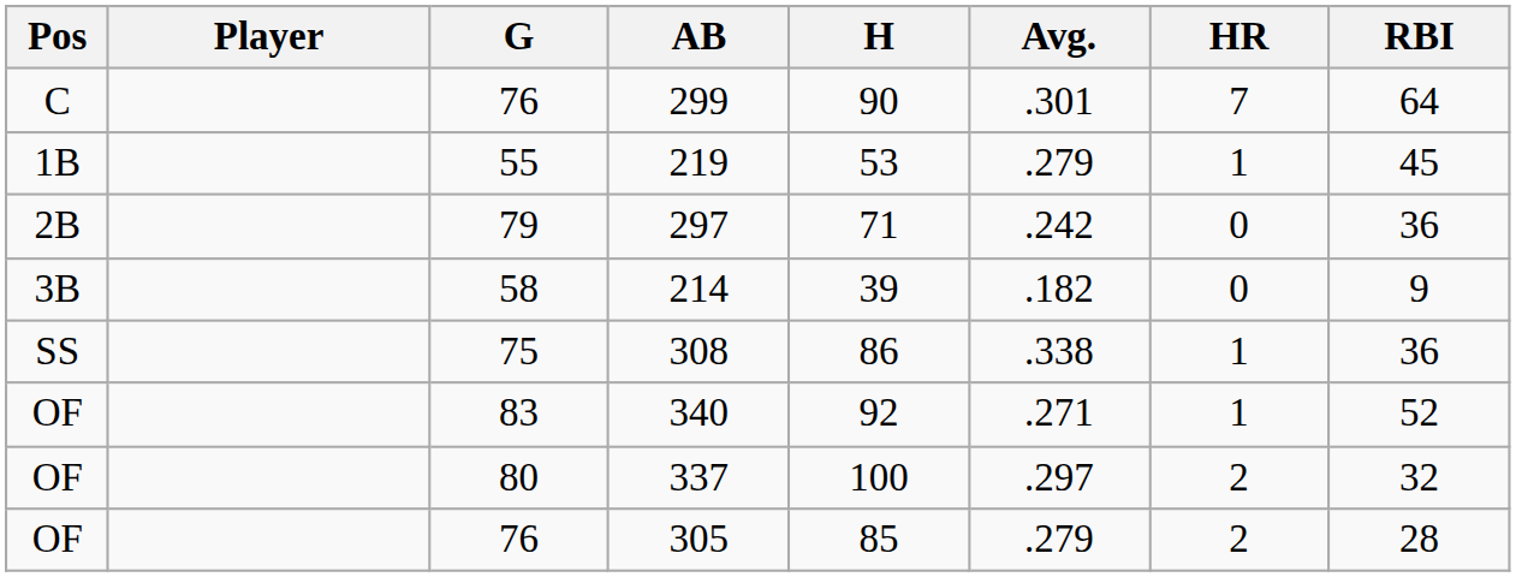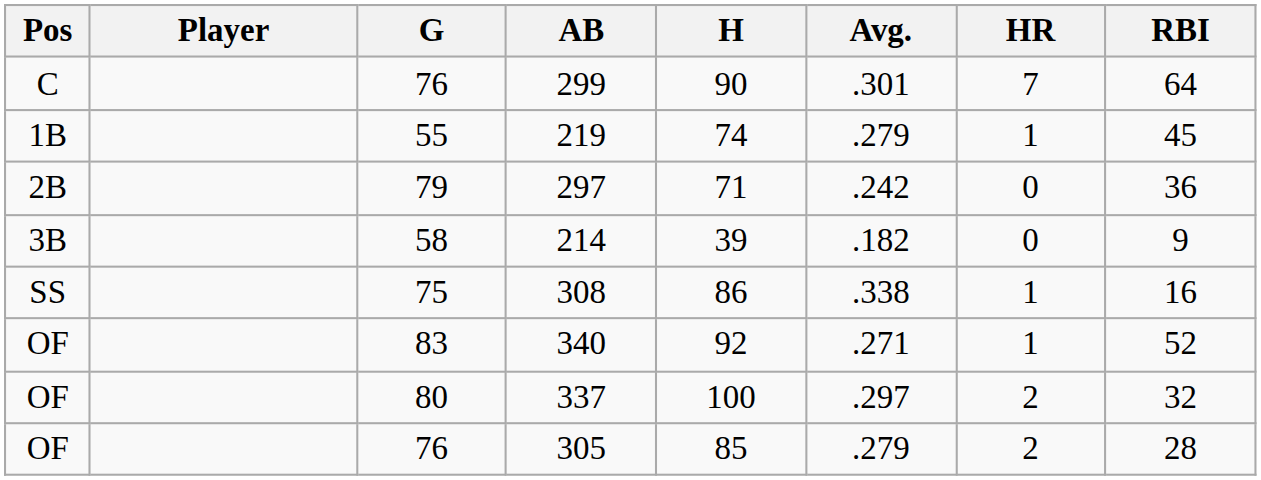 <table class="wikitable sortable">
 <tr>
 <th bgcolor="#DDDDFF" width="5%">Pos</th>
 <th bgcolor="#DDDDFF" width="16%">Player</th>
 <th bgcolor="#DDDDFF" width="9%">G</th>
 <th bgcolor="#DDDDFF" width="9%">AB</th>
 <th bgcolor="#DDDDFF" width="9%">H</th>
 <th bgcolor="#DDDDFF" width="9%">Avg.</th>
 <th bgcolor="#DDDDFF" width="9%">HR</th>
 <th bgcolor="#DDDDFF" width="9%">RBI</th>
 </tr>
 <tr align="center">
 <td>C</td>
 <td></td>
 <td>76</td>
 <td>299</td>
 <td>90</td>
 <td>.301</td>
 <td>7</td>
 <td>64</td>
 </tr>
 <tr align="center">
 <td>1B</td>
 <td></td>
 <td>55</td>
 <td>219</td>
-<td>53</td>
+<td>74</td>
 <td>.279</td>
 <td>1</td>
 <td>45</td>
 </tr>
 <tr align="center">
 <td>2B</td>
 <td></td>
 <td>79</td>
 <td>297</td>
 <td>71</td>
 <td>.242</td>
 <td>0</td>
 <td>36</td>
 </tr>
 <tr align="center">
 <td>3B</td>
 <td></td>
 <td>58</td>
 <td>214</td>
 <td>39</td>
 <td>.182</td>
 <td>0</td>
 <td>9</td>
 </tr>
 <tr align="center">
 <td>SS</td>
 <td></td>
 <td>75</td>
 <td>308</td>
 <td>86</td>
 <td>.338</td>
 <td>1</td>
-<td>36</td>
+<td>16</td>
 </tr>
 <tr align="center">
 <td>OF</td>
 <td></td>
 <td>83</td>
 <td>340</td>
 <td>92</td>
 <td>.271</td>
 <td>1</td>
 <td>52</td>
 </tr>
 <tr align="center">
 <td>OF</td>
 <td></td>
 <td>80</td>
 <td>337</td>
 <td>100</td>
 <td>.297</td>
 <td>2</td>
 <td>32</td>
 </tr>
 <tr align="center">
 <td>OF</td>
 <td></td>
 <td>76</td>
 <td>305</td>
 <td>85</td>
 <td>.279</td>
 <td>2</td>
 <td>28</td>
 </tr>
 </table>
